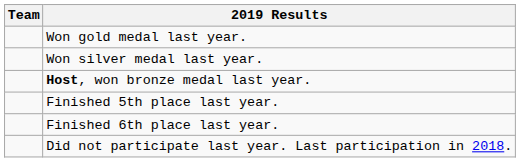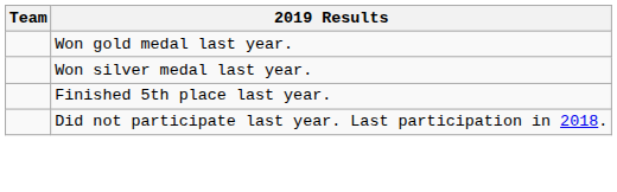 <table class="wikitable">
 <tr>
 <th>Team</th>
 <th>2019 Results</th>
 </tr>
 <tr>
 <td></td>
 <td>Won gold medal last year.</td>
 </tr>
 <tr>
 <td></td>
 <td>Won silver medal last year.</td>
 </tr>
 <tr>
 <td></td>
-<td><strong>Host</strong>, won bronze medal last year.</td>
-</tr>
-<tr>
-<td></td>
 <td>Finished 5th place last year.</td>
-</tr>
-<tr>
-<td></td>
-<td>Finished 6th place last year.</td>
 </tr>
 <tr>
 <td></td>
 <td>Did not participate last year. Last participation in <a href='#'>2018</a>.</td>
 </tr>
 </table>
